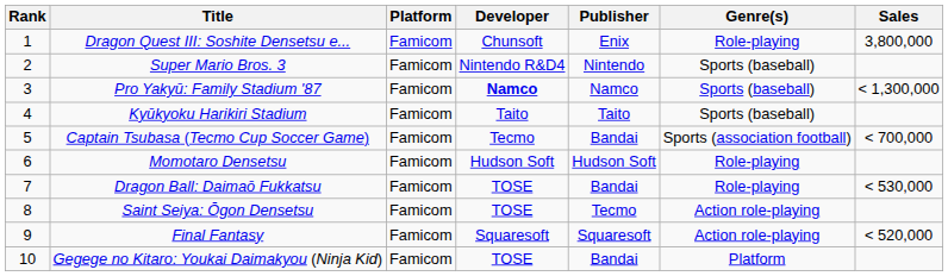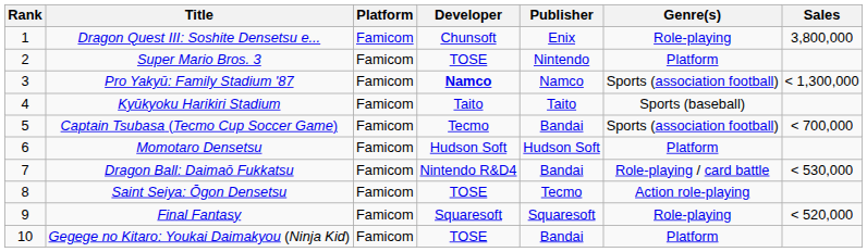 <table class="wikitable sortable" style="text-align:center">
 <tr>
 <th>Rank</th>
 <th>Title</th>
 <th>Platform</th>
 <th>Developer</th>
 <th>Publisher</th>
 <th>Genre(s)</th>
 <th>Sales</th>
 </tr>
 <tr>
 <td>1</td>
 <td><em><a href='#'>Dragon Quest III: Soshite Densetsu e...</a></em></td>
 <td><a href='#'>Famicom</a></td>
 <td><a href='#'>Chunsoft</a></td>
 <td><a href='#'>Enix</a></td>
 <td><a href='#'>Role-playing</a></td>
 <td>3,800,000</td>
 </tr>
 <tr>
 <td>2</td>
 <td><em><a href='#'>Super Mario Bros. 3</a></em></td>
 <td>Famicom</td>
-<td><a href='#'>Nintendo R&D4</a></td>
+<td><a href='#'>TOSE</a></td>
 <td><a href='#'>Nintendo</a></td>
-<td>Sports (baseball)</td>
+<td><a href='#'>Platform</a></td>
 <td></td>
 </tr>
 <tr>
 <td>3</td>
 <td><em><a href='#'>Pro Yakyū: Family Stadium '87</a></em></td>
 <td>Famicom</td>
 <td><strong><a href='#'>Namco</a></strong></td>
 <td><a href='#'>Namco</a></td>
-<td><a href='#'>Sports</a> (<a href='#'>baseball</a>)</td>
+<td>Sports (<a href='#'>association football</a>)</td>
 <td>< 1,300,000</td>
 </tr>
 <tr>
 <td>4</td>
 <td><em><a href='#'>Kyūkyoku Harikiri Stadium</a></em></td>
 <td>Famicom</td>
 <td><a href='#'>Taito</a></td>
 <td><a href='#'>Taito</a></td>
 <td>Sports (baseball)</td>
 <td></td>
 </tr>
 <tr>
 <td>5</td>
 <td><a href='#'><em>Captain Tsubasa</em> (<em>Tecmo Cup Soccer Game</em>)</a></td>
 <td>Famicom</td>
 <td><a href='#'>Tecmo</a></td>
 <td><a href='#'>Bandai</a></td>
 <td>Sports (<a href='#'>association football</a>)</td>
 <td>< 700,000</td>
 </tr>
 <tr>
 <td>6</td>
 <td><em><a href='#'>Momotaro Densetsu</a></em></td>
 <td>Famicom</td>
 <td><a href='#'>Hudson Soft</a></td>
 <td><a href='#'>Hudson Soft</a></td>
-<td><a href='#'>Role-playing</a></td>
+<td><a href='#'>Platform</a></td>
 <td></td>
 </tr>
 <tr>
 <td>7</td>
 <td><em><a href='#'>Dragon Ball: Daimaō Fukkatsu</a></em></td>
 <td>Famicom</td>
-<td><a href='#'>TOSE</a></td>
+<td><a href='#'>Nintendo R&D4</a></td>
 <td><a href='#'>Bandai</a></td>
-<td><a href='#'>Role-playing</a></td>
+<td><a href='#'>Role-playing</a> / <a href='#'>card battle</a></td>
 <td>< 530,000</td>
 </tr>
 <tr>
 <td>8</td>
 <td><em><a href='#'>Saint Seiya: Ōgon Densetsu</a></em></td>
 <td>Famicom</td>
 <td><a href='#'>TOSE</a></td>
 <td><a href='#'>Tecmo</a></td>
 <td><a href='#'>Action role-playing</a></td>
 <td></td>
 </tr>
 <tr>
 <td>9</td>
 <td><em><a href='#'>Final Fantasy</a></em></td>
 <td>Famicom</td>
 <td><a href='#'>Squaresoft</a></td>
 <td><a href='#'>Squaresoft</a></td>
-<td><a href='#'>Action role-playing</a></td>
+<td><a href='#'>Role-playing</a></td>
 <td>< 520,000</td>
 </tr>
 <tr>
 <td>10</td>
 <td><em><a href='#'>Gegege no Kitaro: Youkai Daimakyou</a></em> (<em>Ninja Kid</em>)</td>
 <td>Famicom</td>
 <td><a href='#'>TOSE</a></td>
 <td><a href='#'>Bandai</a></td>
 <td><a href='#'>Platform</a></td>
 <td></td>
 </tr>
 </table>
